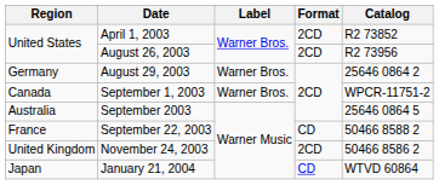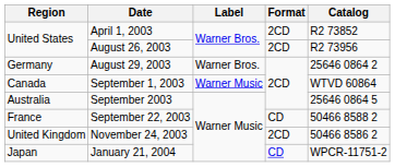 <table class="wikitable">
 <tr>
 <th>Region</th>
 <th>Date</th>
 <th>Label</th>
 <th>Format</th>
 <th>Catalog</th>
 </tr>
 <tr>
 <td rowspan="2">United States</td>
 <td>April 1, 2003</td>
 <td rowspan="2"><a href='#'>Warner Bros.</a></td>
 <td>2CD</td>
 <td>R2 73852</td>
 </tr>
 <tr>
 <td>August 26, 2003</td>
 <td>2CD</td>
 <td>R2 73956</td>
 </tr>
 <tr>
 <td>Germany</td>
 <td>August 29, 2003</td>
 <td>Warner Bros.</td>
 <td rowspan="3">2CD</td>
 <td>25646 0864 2</td>
 </tr>
 <tr>
 <td>Canada</td>
 <td>September 1, 2003</td>
-<td>Warner Bros.</td>
-<td>WPCR-11751-2</td>
+<td><a href='#'>Warner Music</a></td>
+<td>WTVD 60864</td>
 </tr>
 <tr>
 <td>Australia</td>
 <td>September 2003</td>
 <td rowspan="4">Warner Music</td>
 <td>25646 0864 5</td>
 </tr>
 <tr>
 <td>France</td>
 <td>September 22, 2003</td>
 <td>CD</td>
 <td>50466 8588 2</td>
 </tr>
 <tr>
 <td>United Kingdom</td>
 <td>November 24, 2003</td>
 <td>2CD</td>
 <td>50466 8586 2</td>
 </tr>
 <tr>
 <td>Japan</td>
 <td>January 21, 2004</td>
 <td><a href='#'>CD</a></td>
-<td>WTVD 60864</td>
+<td>WPCR-11751-2</td>
 </tr>
 </table>
